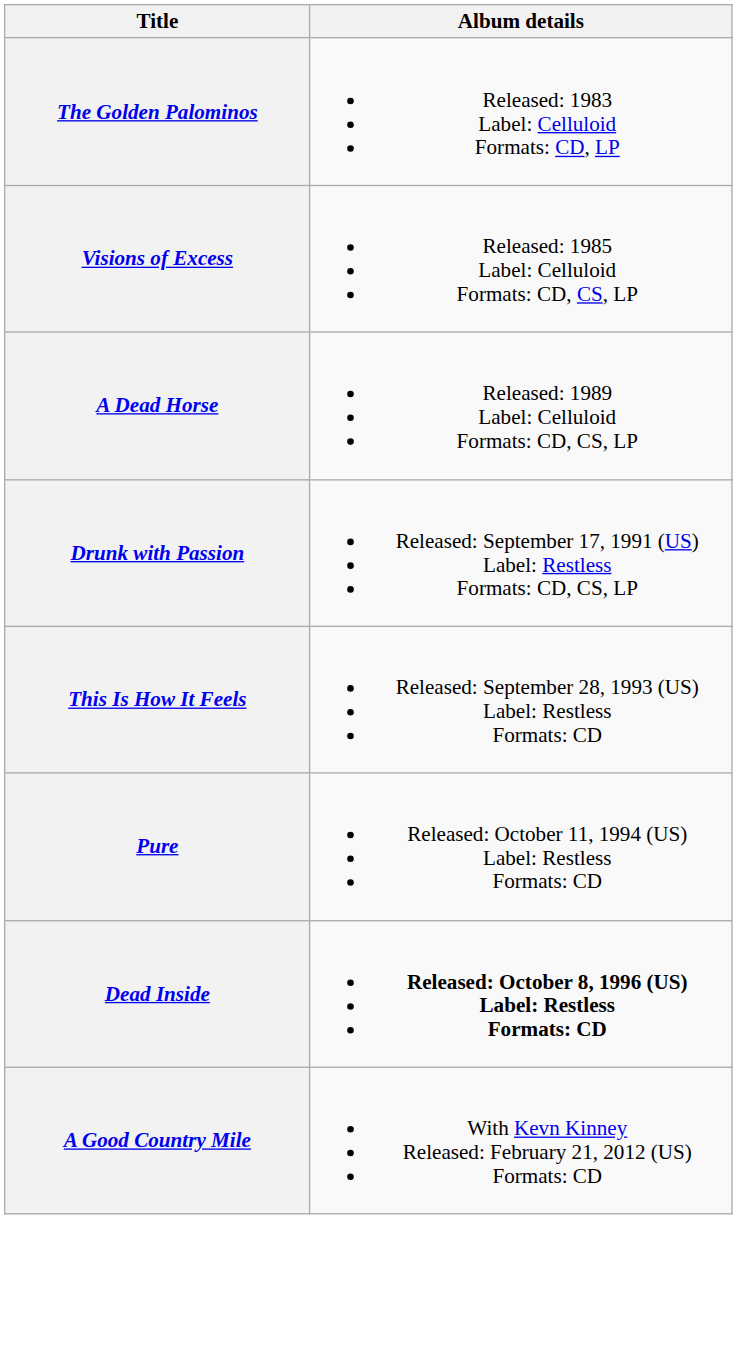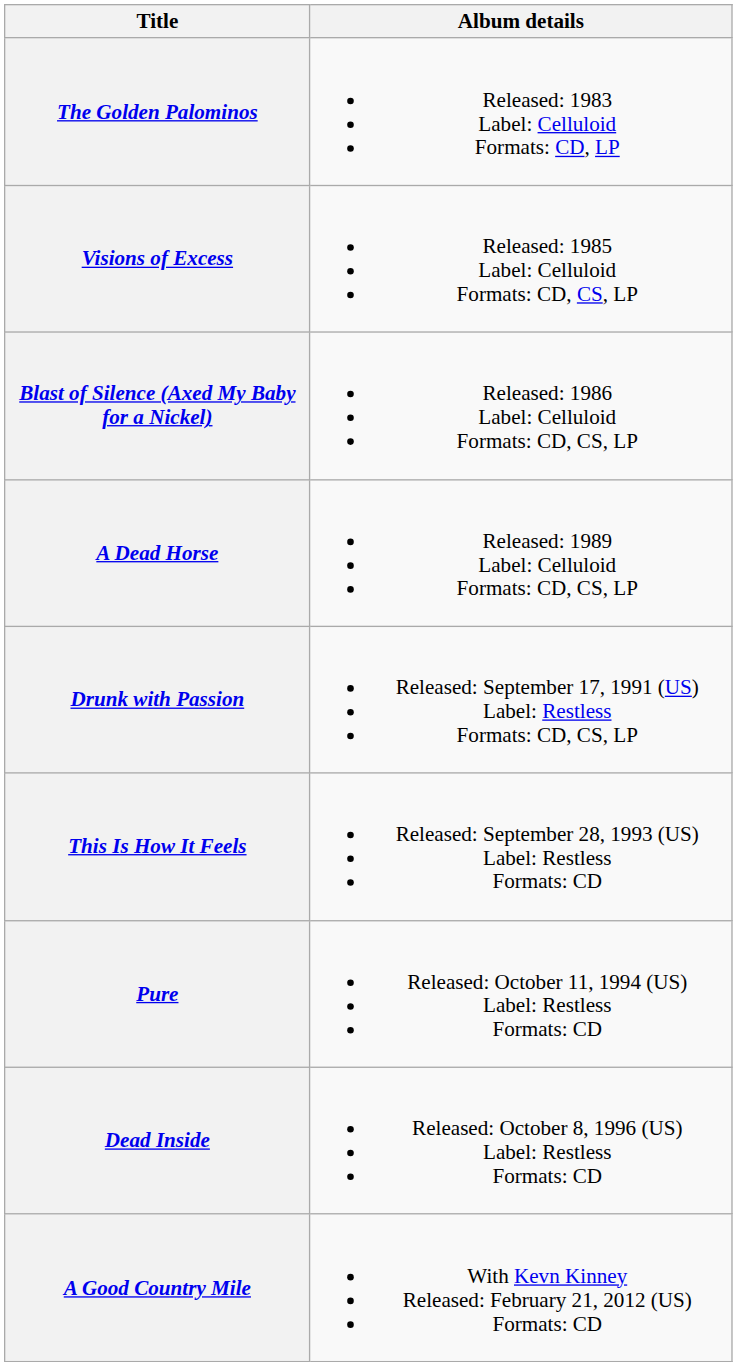 <table class="wikitable plainrowheaders" style="text-align:center;">
 <tr>
 <th scope="col" rowspan="1" style="width:14em;">Title</th>
 <th scope="col" rowspan="1" style="width:19.5em;">Album details</th>
 </tr>
 <tr>
 <th scope="row"><em><a href='#'>The Golden Palominos</a></em></th>
 <td><br><ul><li>Released: 1983</li><li>Label: <a href='#'>Celluloid</a></li><li>Formats: <a href='#'>CD</a>, <a href='#'>LP</a></li></ul></td>
 </tr>
 <tr>
 <th scope="row"><em><a href='#'>Visions of Excess</a></em></th>
 <td><br><ul><li>Released: 1985</li><li>Label: Celluloid</li><li>Formats: CD, <a href='#'>CS</a>, LP</li></ul></td>
+</tr>
+<tr>
+<th scope="row"><em><a href='#'>Blast of Silence (Axed My Baby for a Nickel)</a></em></th>
+<td><br><ul><li>Released: 1986</li><li>Label: Celluloid</li><li>Formats: CD, CS, LP</li></ul></td>
 </tr>
 <tr>
 <th scope="row"><em><a href='#'>A Dead Horse</a></em></th>
 <td><br><ul><li>Released: 1989</li><li>Label: Celluloid</li><li>Formats: CD, CS, LP</li></ul></td>
 </tr>
 <tr>
 <th scope="row"><em><a href='#'>Drunk with Passion</a></em></th>
 <td><br><ul><li>Released: September 17, 1991 <span>(<a href='#'>US</a>)</span></li><li>Label: <a href='#'>Restless</a></li><li>Formats: CD, CS, LP</li></ul></td>
 </tr>
 <tr>
 <th scope="row"><em><a href='#'>This Is How It Feels</a></em></th>
 <td><br><ul><li>Released: September 28, 1993 <span>(US)</span></li><li>Label: Restless</li><li>Formats: CD</li></ul></td>
 </tr>
 <tr>
 <th scope="row"><em><a href='#'>Pure</a></em></th>
 <td><br><ul><li>Released: October 11, 1994 <span>(US)</span></li><li>Label: Restless</li><li>Formats: CD</li></ul></td>
 </tr>
 <tr>
 <th scope="row"><em><a href='#'>Dead Inside</a></em></th>
-<td><strong><br><ul><li>Released: October 8, 1996 <span>(US)</span></li><li>Label: Restless</li><li>Formats: CD</li></ul></strong></td>
+<td><br><ul><li>Released: October 8, 1996 <span>(US)</span></li><li>Label: Restless</li><li>Formats: CD</li></ul></td>
 </tr>
 <tr>
 <th scope="row"><em><a href='#'>A Good Country Mile</a></em></th>
 <td><br><ul><li>With <a href='#'>Kevn Kinney</a></li><li>Released: February 21, 2012 <span>(US)</span></li><li>Formats: CD</li></ul></td>
 </tr>
 </table>
